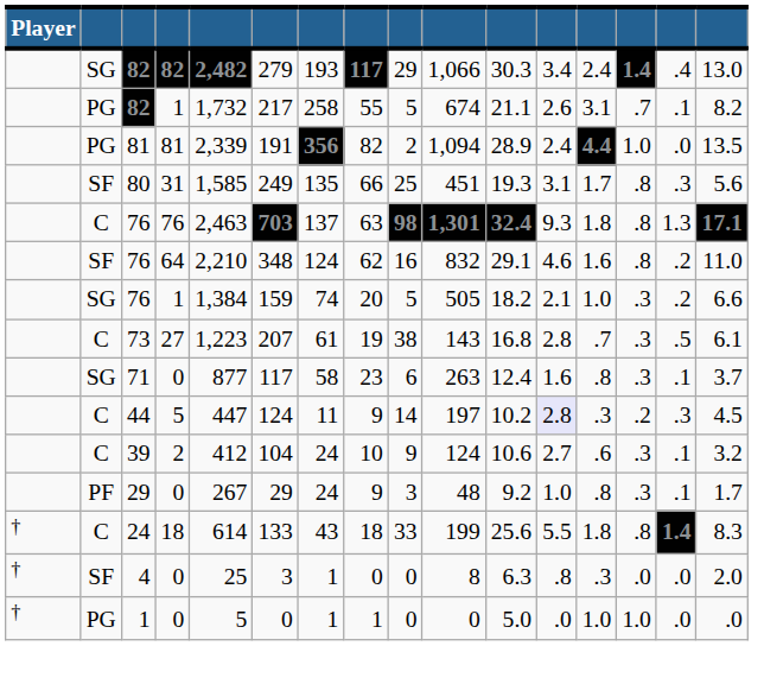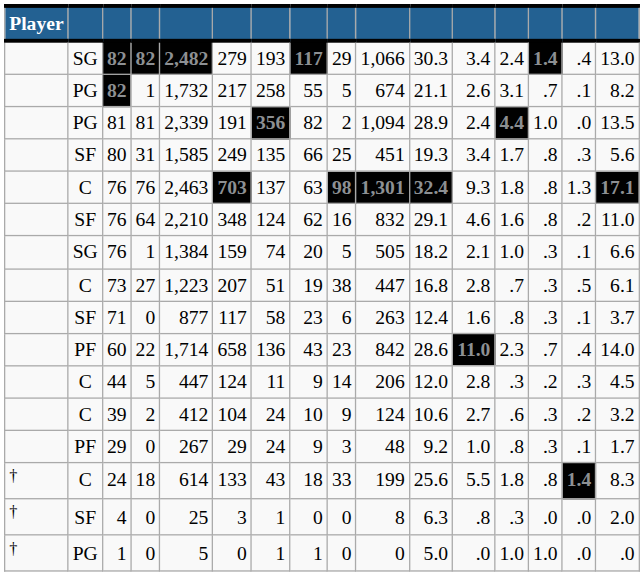 <table class="wikitable sortable" style="font-size: 95%; text-align:right;">
 <tr>
 <th style="background:#236192; color:#FFFFFF; border-top:#010101 3px solid; border-bottom:#010101 3px solid;">Player</th>
 <th style="background:#236192; color:#FFFFFF; border-top:#010101 3px solid; border-bottom:#010101 3px solid;"></th>
 <th style="background:#236192; color:#FFFFFF; border-top:#010101 3px solid; border-bottom:#010101 3px solid;"></th>
 <th style="background:#236192; color:#FFFFFF; border-top:#010101 3px solid; border-bottom:#010101 3px solid;"></th>
 <th style="background:#236192; color:#FFFFFF; border-top:#010101 3px solid; border-bottom:#010101 3px solid;"></th>
 <th style="background:#236192; color:#FFFFFF; border-top:#010101 3px solid; border-bottom:#010101 3px solid;"></th>
 <th style="background:#236192; color:#FFFFFF; border-top:#010101 3px solid; border-bottom:#010101 3px solid;"></th>
 <th style="background:#236192; color:#FFFFFF; border-top:#010101 3px solid; border-bottom:#010101 3px solid;"></th>
 <th style="background:#236192; color:#FFFFFF; border-top:#010101 3px solid; border-bottom:#010101 3px solid;"></th>
 <th style="background:#236192; color:#FFFFFF; border-top:#010101 3px solid; border-bottom:#010101 3px solid;"></th>
 <th style="background:#236192; color:#FFFFFF; border-top:#010101 3px solid; border-bottom:#010101 3px solid;"></th>
 <th style="background:#236192; color:#FFFFFF; border-top:#010101 3px solid; border-bottom:#010101 3px solid;"></th>
 <th style="background:#236192; color:#FFFFFF; border-top:#010101 3px solid; border-bottom:#010101 3px solid;"></th>
 <th style="background:#236192; color:#FFFFFF; border-top:#010101 3px solid; border-bottom:#010101 3px solid;"></th>
 <th style="background:#236192; color:#FFFFFF; border-top:#010101 3px solid; border-bottom:#010101 3px solid;"></th>
 <th style="background:#236192; color:#FFFFFF; border-top:#010101 3px solid; border-bottom:#010101 3px solid;"></th>
 </tr>
 <tr>
 <td style="text-align:left;"></td>
 <td style="text-align:center;">SG</td>
 <td style="background:#010101; color:#8D9093;"><strong>82</strong></td>
 <td style="background:#010101; color:#8D9093;"><strong>82</strong></td>
 <td style="background:#010101; color:#8D9093;"><strong>2,482</strong></td>
 <td>279</td>
 <td>193</td>
 <td style="background:#010101; color:#8D9093;"><strong>117</strong></td>
 <td>29</td>
 <td>1,066</td>
 <td>30.3</td>
 <td>3.4</td>
 <td>2.4</td>
 <td style="background:#010101; color:#8D9093;"><strong>1.4</strong></td>
 <td>.4</td>
 <td>13.0</td>
 </tr>
 <tr>
 <td style="text-align:left;"></td>
 <td style="text-align:center;">PG</td>
 <td style="background:#010101; color:#8D9093;"><strong>82</strong></td>
 <td>1</td>
 <td>1,732</td>
 <td>217</td>
 <td>258</td>
 <td>55</td>
 <td>5</td>
 <td>674</td>
 <td>21.1</td>
 <td>2.6</td>
 <td>3.1</td>
 <td>.7</td>
 <td>.1</td>
 <td>8.2</td>
 </tr>
 <tr>
 <td style="text-align:left;"></td>
 <td style="text-align:center;">PG</td>
 <td>81</td>
 <td>81</td>
 <td>2,339</td>
 <td>191</td>
 <td style="background:#010101; color:#8D9093;"><strong>356</strong></td>
 <td>82</td>
 <td>2</td>
 <td>1,094</td>
 <td>28.9</td>
 <td>2.4</td>
 <td style="background:#010101; color:#8D9093;"><strong>4.4</strong></td>
 <td>1.0</td>
 <td>.0</td>
 <td>13.5</td>
 </tr>
 <tr>
 <td style="text-align:left;"></td>
 <td style="text-align:center;">SF</td>
 <td>80</td>
 <td>31</td>
 <td>1,585</td>
 <td>249</td>
 <td>135</td>
 <td>66</td>
 <td>25</td>
 <td>451</td>
 <td>19.3</td>
-<td>3.1</td>
+<td>3.4</td>
 <td>1.7</td>
 <td>.8</td>
 <td>.3</td>
 <td>5.6</td>
 </tr>
 <tr>
 <td style="text-align:left;"></td>
 <td style="text-align:center;">C</td>
 <td>76</td>
 <td>76</td>
 <td>2,463</td>
 <td style="background:#010101; color:#8D9093;"><strong>703</strong></td>
 <td>137</td>
 <td>63</td>
 <td style="background:#010101; color:#8D9093;"><strong>98</strong></td>
 <td style="background:#010101; color:#8D9093;"><strong>1,301</strong></td>
 <td style="background:#010101; color:#8D9093;"><strong>32.4</strong></td>
 <td>9.3</td>
 <td>1.8</td>
 <td>.8</td>
 <td>1.3</td>
 <td style="background:#010101; color:#8D9093;"><strong>17.1</strong></td>
 </tr>
 <tr>
 <td style="text-align:left;"></td>
 <td style="text-align:center;">SF</td>
 <td>76</td>
 <td>64</td>
 <td>2,210</td>
 <td>348</td>
 <td>124</td>
 <td>62</td>
 <td>16</td>
 <td>832</td>
 <td>29.1</td>
 <td>4.6</td>
 <td>1.6</td>
 <td>.8</td>
 <td>.2</td>
 <td>11.0</td>
 </tr>
 <tr>
 <td style="text-align:left;"></td>
 <td style="text-align:center;">SG</td>
 <td>76</td>
 <td>1</td>
 <td>1,384</td>
 <td>159</td>
 <td>74</td>
 <td>20</td>
 <td>5</td>
 <td>505</td>
 <td>18.2</td>
 <td>2.1</td>
 <td>1.0</td>
 <td>.3</td>
-<td>.2</td>
+<td>.1</td>
 <td>6.6</td>
 </tr>
 <tr>
 <td style="text-align:left;"></td>
 <td style="text-align:center;">C</td>
 <td>73</td>
 <td>27</td>
 <td>1,223</td>
 <td>207</td>
-<td>61</td>
+<td>51</td>
 <td>19</td>
 <td>38</td>
-<td>143</td>
+<td>447</td>
 <td>16.8</td>
 <td>2.8</td>
 <td>.7</td>
 <td>.3</td>
 <td>.5</td>
 <td>6.1</td>
 </tr>
 <tr>
 <td style="text-align:left;"></td>
-<td style="text-align:center;">SG</td>
+<td style="text-align:center;">SF</td>
 <td>71</td>
 <td>0</td>
 <td>877</td>
 <td>117</td>
 <td>58</td>
 <td>23</td>
 <td>6</td>
 <td>263</td>
 <td>12.4</td>
 <td>1.6</td>
 <td>.8</td>
 <td>.3</td>
 <td>.1</td>
 <td>3.7</td>
 </tr>
 <tr>
 <td style="text-align:left;"></td>
+<td style="text-align:center;">PF</td>
+<td>60</td>
+<td>22</td>
+<td>1,714</td>
+<td>658</td>
+<td>136</td>
+<td>43</td>
+<td>23</td>
+<td>842</td>
+<td>28.6</td>
+<td style="background:#010101; color:#8D9093;"><strong>11.0</strong></td>
+<td>2.3</td>
+<td>.7</td>
+<td>.4</td>
+<td>14.0</td>
+</tr>
+<tr>
+<td style="text-align:left;"></td>
 <td style="text-align:center;">C</td>
 <td>44</td>
 <td>5</td>
 <td>447</td>
 <td>124</td>
 <td>11</td>
 <td>9</td>
 <td>14</td>
-<td>197</td>
-<td>10.2</td>
-<td style="background: lavender;">2.8</td>
+<td>206</td>
+<td>12.0</td>
+<td>2.8</td>
 <td>.3</td>
 <td>.2</td>
 <td>.3</td>
 <td>4.5</td>
 </tr>
 <tr>
 <td style="text-align:left;"></td>
 <td style="text-align:center;">C</td>
 <td>39</td>
 <td>2</td>
 <td>412</td>
 <td>104</td>
 <td>24</td>
 <td>10</td>
 <td>9</td>
 <td>124</td>
 <td>10.6</td>
 <td>2.7</td>
 <td>.6</td>
 <td>.3</td>
-<td>.1</td>
+<td>.2</td>
 <td>3.2</td>
 </tr>
 <tr>
 <td style="text-align:left;"></td>
 <td style="text-align:center;">PF</td>
 <td>29</td>
 <td>0</td>
 <td>267</td>
 <td>29</td>
 <td>24</td>
 <td>9</td>
 <td>3</td>
 <td>48</td>
 <td>9.2</td>
 <td>1.0</td>
 <td>.8</td>
 <td>.3</td>
 <td>.1</td>
 <td>1.7</td>
 </tr>
 <tr>
 <td style="text-align:left;"><sup>†</sup></td>
 <td style="text-align:center;">C</td>
 <td>24</td>
 <td>18</td>
 <td>614</td>
 <td>133</td>
 <td>43</td>
 <td>18</td>
 <td>33</td>
 <td>199</td>
 <td>25.6</td>
 <td>5.5</td>
 <td>1.8</td>
 <td>.8</td>
 <td style="background:#010101; color:#8D9093;"><strong>1.4</strong></td>
 <td>8.3</td>
 </tr>
 <tr>
 <td style="text-align:left;"><sup>†</sup></td>
 <td style="text-align:center;">SF</td>
 <td>4</td>
 <td>0</td>
 <td>25</td>
 <td>3</td>
 <td>1</td>
 <td>0</td>
 <td>0</td>
 <td>8</td>
 <td>6.3</td>
 <td>.8</td>
 <td>.3</td>
 <td>.0</td>
 <td>.0</td>
 <td>2.0</td>
 </tr>
 <tr>
 <td style="text-align:left;"><sup>†</sup></td>
 <td style="text-align:center;">PG</td>
 <td>1</td>
 <td>0</td>
 <td>5</td>
 <td>0</td>
 <td>1</td>
 <td>1</td>
 <td>0</td>
 <td>0</td>
 <td>5.0</td>
 <td>.0</td>
 <td>1.0</td>
 <td>1.0</td>
 <td>.0</td>
 <td>.0</td>
 </tr>
 </table>
